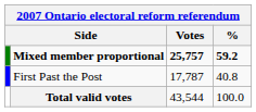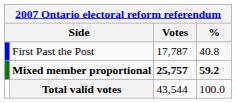 <table class="wikitable" style="font-size: 95%; clear:both">
 <tr style="background-color:#E9E9E9">
 <th colspan=4><a href='#'>2007 Ontario electoral reform referendum</a></th>
 </tr>
 <tr style="background-color:#E9E9E9">
 <th colspan=2 style="width: 130px">Side</th>
 <th style="width: 50px">Votes</th>
 <th style="width: 40px">%</th>
 </tr>
 <tr>
+<td bgcolor="blue"></td>
+<td>First Past the Post</td>
+<td>17,787</td>
+<td>40.8</td>
+</tr>
+<tr>
 <td bgcolor="green"></td>
 <td><strong>Mixed member proportional</strong></td>
 <td><strong>25,757</strong></td>
 <td><strong>59.2</strong></td>
-</tr>
-<tr>
-<td bgcolor="blue"></td>
-<td>First Past the Post</td>
-<td>17,787</td>
-<td>40.8</td>
 </tr>
 <tr>
 <td bgcolor="white"></td>
 <th>Total valid votes</th>
 <td>43,544</td>
 <td>100.0</td>
 </tr>
 </table>
